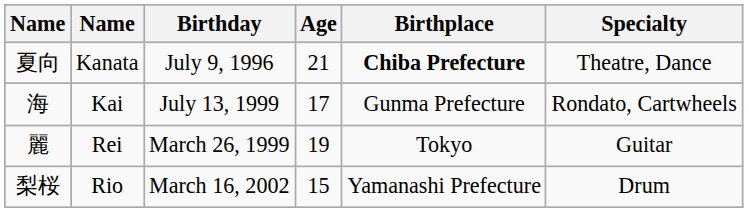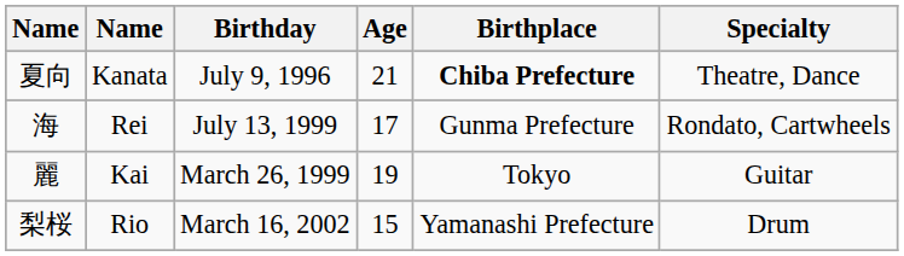 <table class="sortable wikitable" style="font-size: small; text-align: center; margin-bottom: 10px;">
 <tr>
 <th class="unsortable">Name</th>
 <th class="unsortable">Name</th>
 <th>Birthday</th>
 <th class="unsortable">Age</th>
 <th class="unsortable">Birthplace</th>
 <th class="unsortable">Specialty</th>
 </tr>
 <tr>
 <td>夏向</td>
 <td>Kanata</td>
 <td>July 9, 1996<br></td>
 <td>21</td>
 <td><strong>Chiba Prefecture</strong></td>
 <td>Theatre, Dance</td>
 </tr>
 <tr>
 <td>海</td>
-<td>Kai</td>
+<td>Rei</td>
 <td>July 13, 1999<br></td>
 <td>17<br></td>
 <td>Gunma Prefecture</td>
 <td>Rondato, Cartwheels</td>
 </tr>
 <tr>
 <td>麗</td>
-<td>Rei</td>
+<td>Kai</td>
 <td>March 26, 1999<br></td>
 <td>19<br></td>
 <td>Tokyo</td>
 <td>Guitar</td>
 </tr>
 <tr>
 <td>梨桜</td>
 <td>Rio</td>
 <td>March 16, 2002</td>
 <td>15</td>
 <td>Yamanashi Prefecture</td>
 <td>Drum</td>
 </tr>
 </table>
